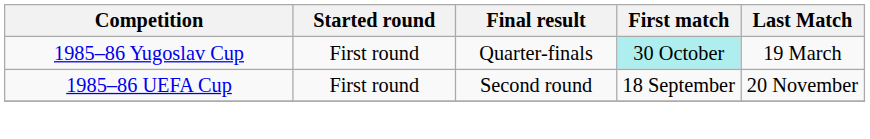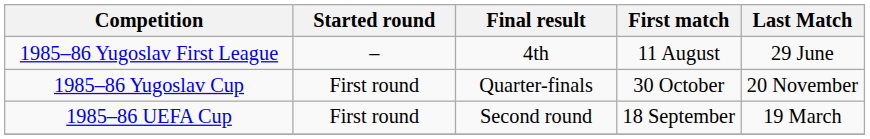 <table class="wikitable" style="text-align: center;">
 <tr>
 <th width="220">Competition</th>
 <th width="120">Started round</th>
 <th width="120">Final result</th>
 <th width="90">First match</th>
 <th width="90">Last Match</th>
 </tr>
 <tr>
+<td><a href='#'>1985–86 Yugoslav First League</a></td>
+<td>–</td>
+<td>4th</td>
+<td>11 August</td>
+<td>29 June</td>
+</tr>
+<tr>
 <td><a href='#'>1985–86 Yugoslav Cup</a></td>
 <td>First round</td>
 <td>Quarter-finals</td>
-<td style="background: paleturquoise;">30 October</td>
-<td>19 March</td>
+<td>30 October</td>
+<td>20 November</td>
 </tr>
 <tr>
 <td><a href='#'>1985–86 UEFA Cup</a></td>
 <td>First round</td>
 <td>Second round</td>
 <td>18 September</td>
-<td>20 November</td>
+<td>19 March</td>
 </tr>
 <tr>
 </tr>
 </table>
